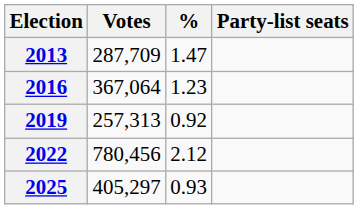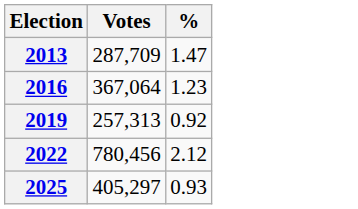 <table class="wikitable" style="text-align:center">
 <tr>
 <th>Election</th>
 <th>Votes</th>
 <th>%</th>
-<th>Party-list seats</th>
 </tr>
 <tr>
 <th><a href='#'>2013</a></th>
 <td>287,709</td>
 <td>1.47</td>
-<td></td>
 </tr>
 <tr>
 <th><a href='#'>2016</a></th>
 <td>367,064</td>
 <td>1.23</td>
-<td></td>
 </tr>
 <tr>
 <th><a href='#'>2019</a></th>
 <td>257,313</td>
 <td>0.92</td>
-<td></td>
 </tr>
 <tr>
 <th align=left><a href='#'>2022</a></th>
 <td>780,456</td>
 <td>2.12</td>
-<td></td>
 </tr>
 <tr>
 <th align=left><a href='#'>2025</a></th>
 <td>405,297</td>
 <td>0.93</td>
-<td></td>
 </tr>
 </table>
